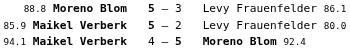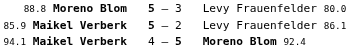 <table style="text-align:center">
 <tr>
 <th width=233></th>
 <th width=80></th>
 <th width=233></th>
 </tr>
 <tr>
 <td align=right><small>88.8</small> <strong>Moreno Blom</strong> </td>
 <td><strong>5</strong> – 3</td>
-<td align=left> Levy Frauenfelder <small>86.1</small></td>
+<td align=left> Levy Frauenfelder <small>80.0</small></td>
 </tr>
 <tr>
 <td align=right><small>85.9</small> <strong>Maikel Verberk</strong> </td>
 <td><strong>5</strong> – 2</td>
-<td align=left> Levy Frauenfelder <small>80.0</small></td>
+<td align=left> Levy Frauenfelder <small>86.1</small></td>
 </tr>
 <tr>
 <td align=right><small>94.1</small> <strong>Maikel Verberk</strong> </td>
 <td>4 – <strong>5</strong></td>
 <td align=left> <strong>Moreno Blom</strong> <small>92.4</small></td>
 </tr>
 </table>
